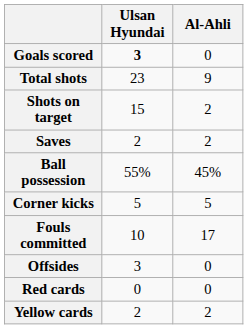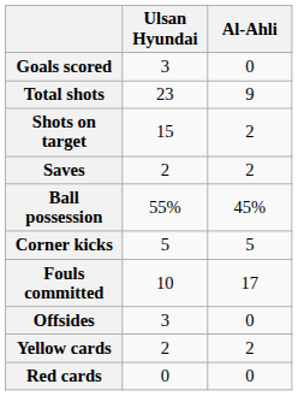 <table class="wikitable plainrowheaders" style="text-align: center">
 <tr>
 <th scope=col width=100></th>
 <th scope=col width=70>Ulsan Hyundai</th>
 <th scope=col width=70>Al-Ahli</th>
 </tr>
 <tr>
 <th scope=row>Goals scored</th>
-<td><strong>3</strong></td>
+<td>3</td>
 <td>0</td>
 </tr>
 <tr>
 <th scope=row>Total shots</th>
 <td>23</td>
 <td>9</td>
 </tr>
 <tr>
 <th scope=row>Shots on target</th>
 <td>15</td>
 <td>2</td>
 </tr>
 <tr>
 <th scope=row>Saves</th>
 <td>2</td>
 <td>2</td>
 </tr>
 <tr>
 <th scope=row>Ball possession</th>
 <td>55%</td>
 <td>45%</td>
 </tr>
 <tr>
 <th scope=row>Corner kicks</th>
 <td>5</td>
 <td>5</td>
 </tr>
 <tr>
 <th scope=row>Fouls committed</th>
 <td>10</td>
 <td>17</td>
 </tr>
 <tr>
 <th scope=row>Offsides</th>
 <td>3</td>
 <td>0</td>
 </tr>
 <tr>
+<th scope=row>Yellow cards</th>
+<td>2</td>
+<td>2</td>
+</tr>
+<tr>
 <th scope=row>Red cards</th>
 <td>0</td>
 <td>0</td>
 </tr>
-<tr>
-<th scope=row>Yellow cards</th>
-<td>2</td>
-<td>2</td>
-</tr>
 </table>
